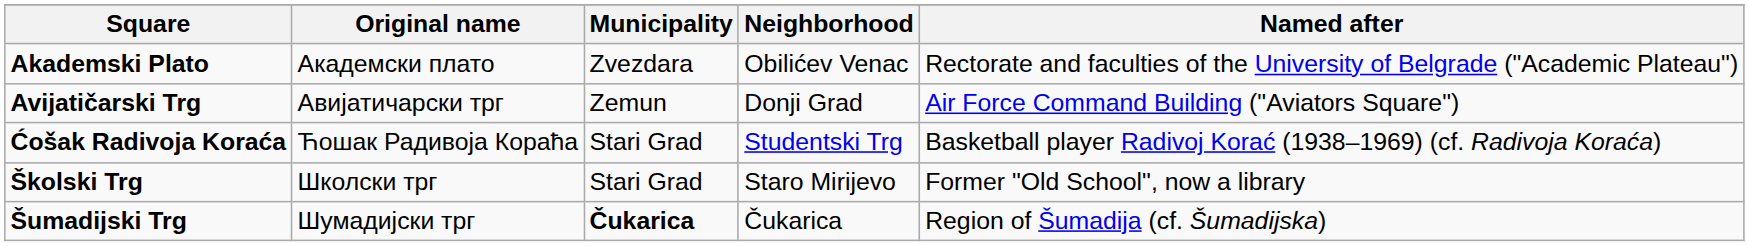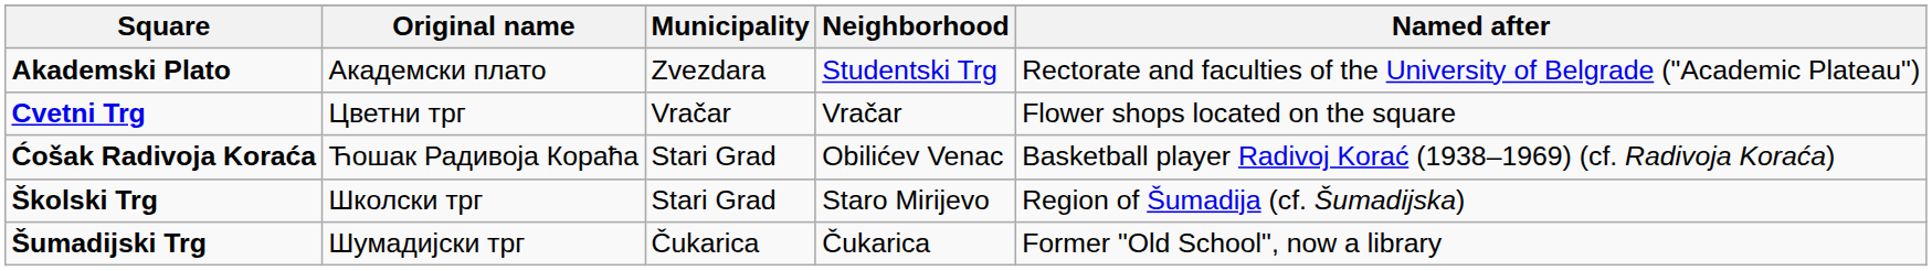 <table class="wikitable sortable">
 <tr style="background-color:#DDDDDD;text-align:center;">
 </tr>
 <tr>
 <th>Square</th>
 <th>Original name</th>
 <th>Municipality</th>
 <th>Neighborhood</th>
 <th>Named after</th>
 </tr>
 <tr>
 <td><strong>Akademski Plato</strong></td>
 <td>Академски плато</td>
 <td>Zvezdara</td>
-<td>Obilićev Venac</td>
+<td><a href='#'>Studentski Trg</a></td>
 <td>Rectorate and faculties of the <a href='#'>University of Belgrade</a> ("Academic Plateau")</td>
 </tr>
 <tr>
-<td><strong>Avijatičarski Trg</strong></td>
-<td>Авијатичарски трг</td>
-<td>Zemun</td>
-<td>Donji Grad</td>
-<td><a href='#'>Air Force Command Building</a> ("Aviators Square")</td>
+<td><strong><a href='#'>Cvetni Trg</a></strong></td>
+<td>Цветни трг</td>
+<td>Vračar</td>
+<td>Vračar</td>
+<td>Flower shops located on the square</td>
 </tr>
 <tr>
 <td><strong>Ćošak Radivoja Koraća</strong></td>
 <td>Ћошак Радивоја Кораћа</td>
 <td>Stari Grad</td>
-<td><a href='#'>Studentski Trg</a></td>
+<td>Obilićev Venac</td>
 <td>Basketball player <a href='#'>Radivoj Korać</a> (1938–1969) (cf. <em>Radivoja Koraća</em>)</td>
 </tr>
 <tr>
 <td><strong>Školski Trg</strong></td>
 <td>Школски трг</td>
 <td>Stari Grad</td>
 <td>Staro Mirijevo</td>
-<td>Former "Old School", now a library</td>
+<td>Region of <a href='#'>Šumadija</a> (cf. <em>Šumadijska</em>)</td>
 </tr>
 <tr>
 <td><strong>Šumadijski Trg</strong></td>
 <td>Шумадијски трг</td>
-<td><strong>Čukarica</strong></td>
 <td>Čukarica</td>
-<td>Region of <a href='#'>Šumadija</a> (cf. <em>Šumadijska</em>)</td>
+<td>Čukarica</td>
+<td>Former "Old School", now a library</td>
 </tr>
 </table>
